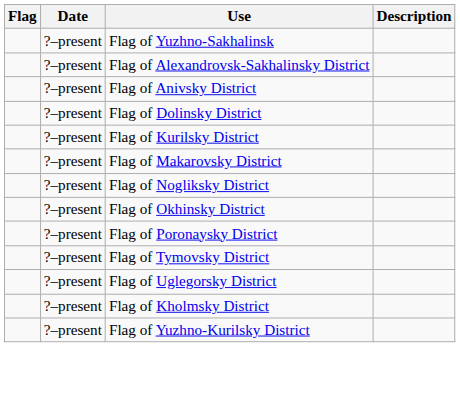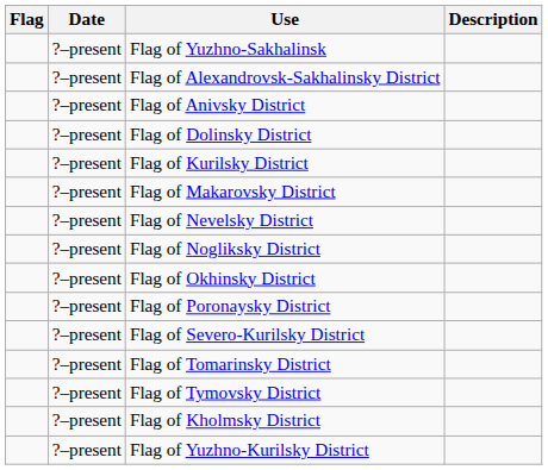 <table class="wikitable">
 <tr>
 <th>Flag</th>
 <th>Date</th>
 <th>Use</th>
 <th>Description</th>
 </tr>
 <tr>
 <td></td>
 <td>?–present</td>
 <td>Flag of <a href='#'>Yuzhno-Sakhalinsk</a></td>
 <td></td>
 </tr>
 <tr>
 <td></td>
 <td>?–present</td>
 <td>Flag of <a href='#'>Alexandrovsk-Sakhalinsky District</a></td>
 <td></td>
 </tr>
 <tr>
 <td></td>
 <td>?–present</td>
 <td>Flag of <a href='#'>Anivsky District</a></td>
 <td></td>
 </tr>
 <tr>
 <td></td>
 <td>?–present</td>
 <td>Flag of <a href='#'>Dolinsky District</a></td>
 <td></td>
 </tr>
 <tr>
 <td></td>
 <td>?–present</td>
 <td>Flag of <a href='#'>Kurilsky District</a></td>
 <td></td>
 </tr>
 <tr>
 <td></td>
 <td>?–present</td>
 <td>Flag of <a href='#'>Makarovsky District</a></td>
 <td></td>
 </tr>
 <tr>
 <td></td>
 <td>?–present</td>
+<td>Flag of <a href='#'>Nevelsky District</a></td>
+<td></td>
+</tr>
+<tr>
+<td></td>
+<td>?–present</td>
 <td>Flag of <a href='#'>Nogliksky District</a></td>
 <td></td>
 </tr>
 <tr>
 <td></td>
 <td>?–present</td>
 <td>Flag of <a href='#'>Okhinsky District</a></td>
 <td></td>
 </tr>
 <tr>
 <td></td>
 <td>?–present</td>
 <td>Flag of <a href='#'>Poronaysky District</a></td>
 <td></td>
 </tr>
 <tr>
 <td></td>
 <td>?–present</td>
-<td>Flag of <a href='#'>Tymovsky District</a></td>
+<td>Flag of <a href='#'>Severo-Kurilsky District</a></td>
 <td></td>
 </tr>
 <tr>
 <td></td>
 <td>?–present</td>
-<td>Flag of <a href='#'>Uglegorsky District</a></td>
+<td>Flag of <a href='#'>Tomarinsky District</a></td>
+<td></td>
+</tr>
+<tr>
+<td></td>
+<td>?–present</td>
+<td>Flag of <a href='#'>Tymovsky District</a></td>
 <td></td>
 </tr>
 <tr>
 <td></td>
 <td>?–present</td>
 <td>Flag of <a href='#'>Kholmsky District</a></td>
 <td></td>
 </tr>
 <tr>
 <td></td>
 <td>?–present</td>
 <td>Flag of <a href='#'>Yuzhno-Kurilsky District</a></td>
 <td></td>
 </tr>
 </table>
